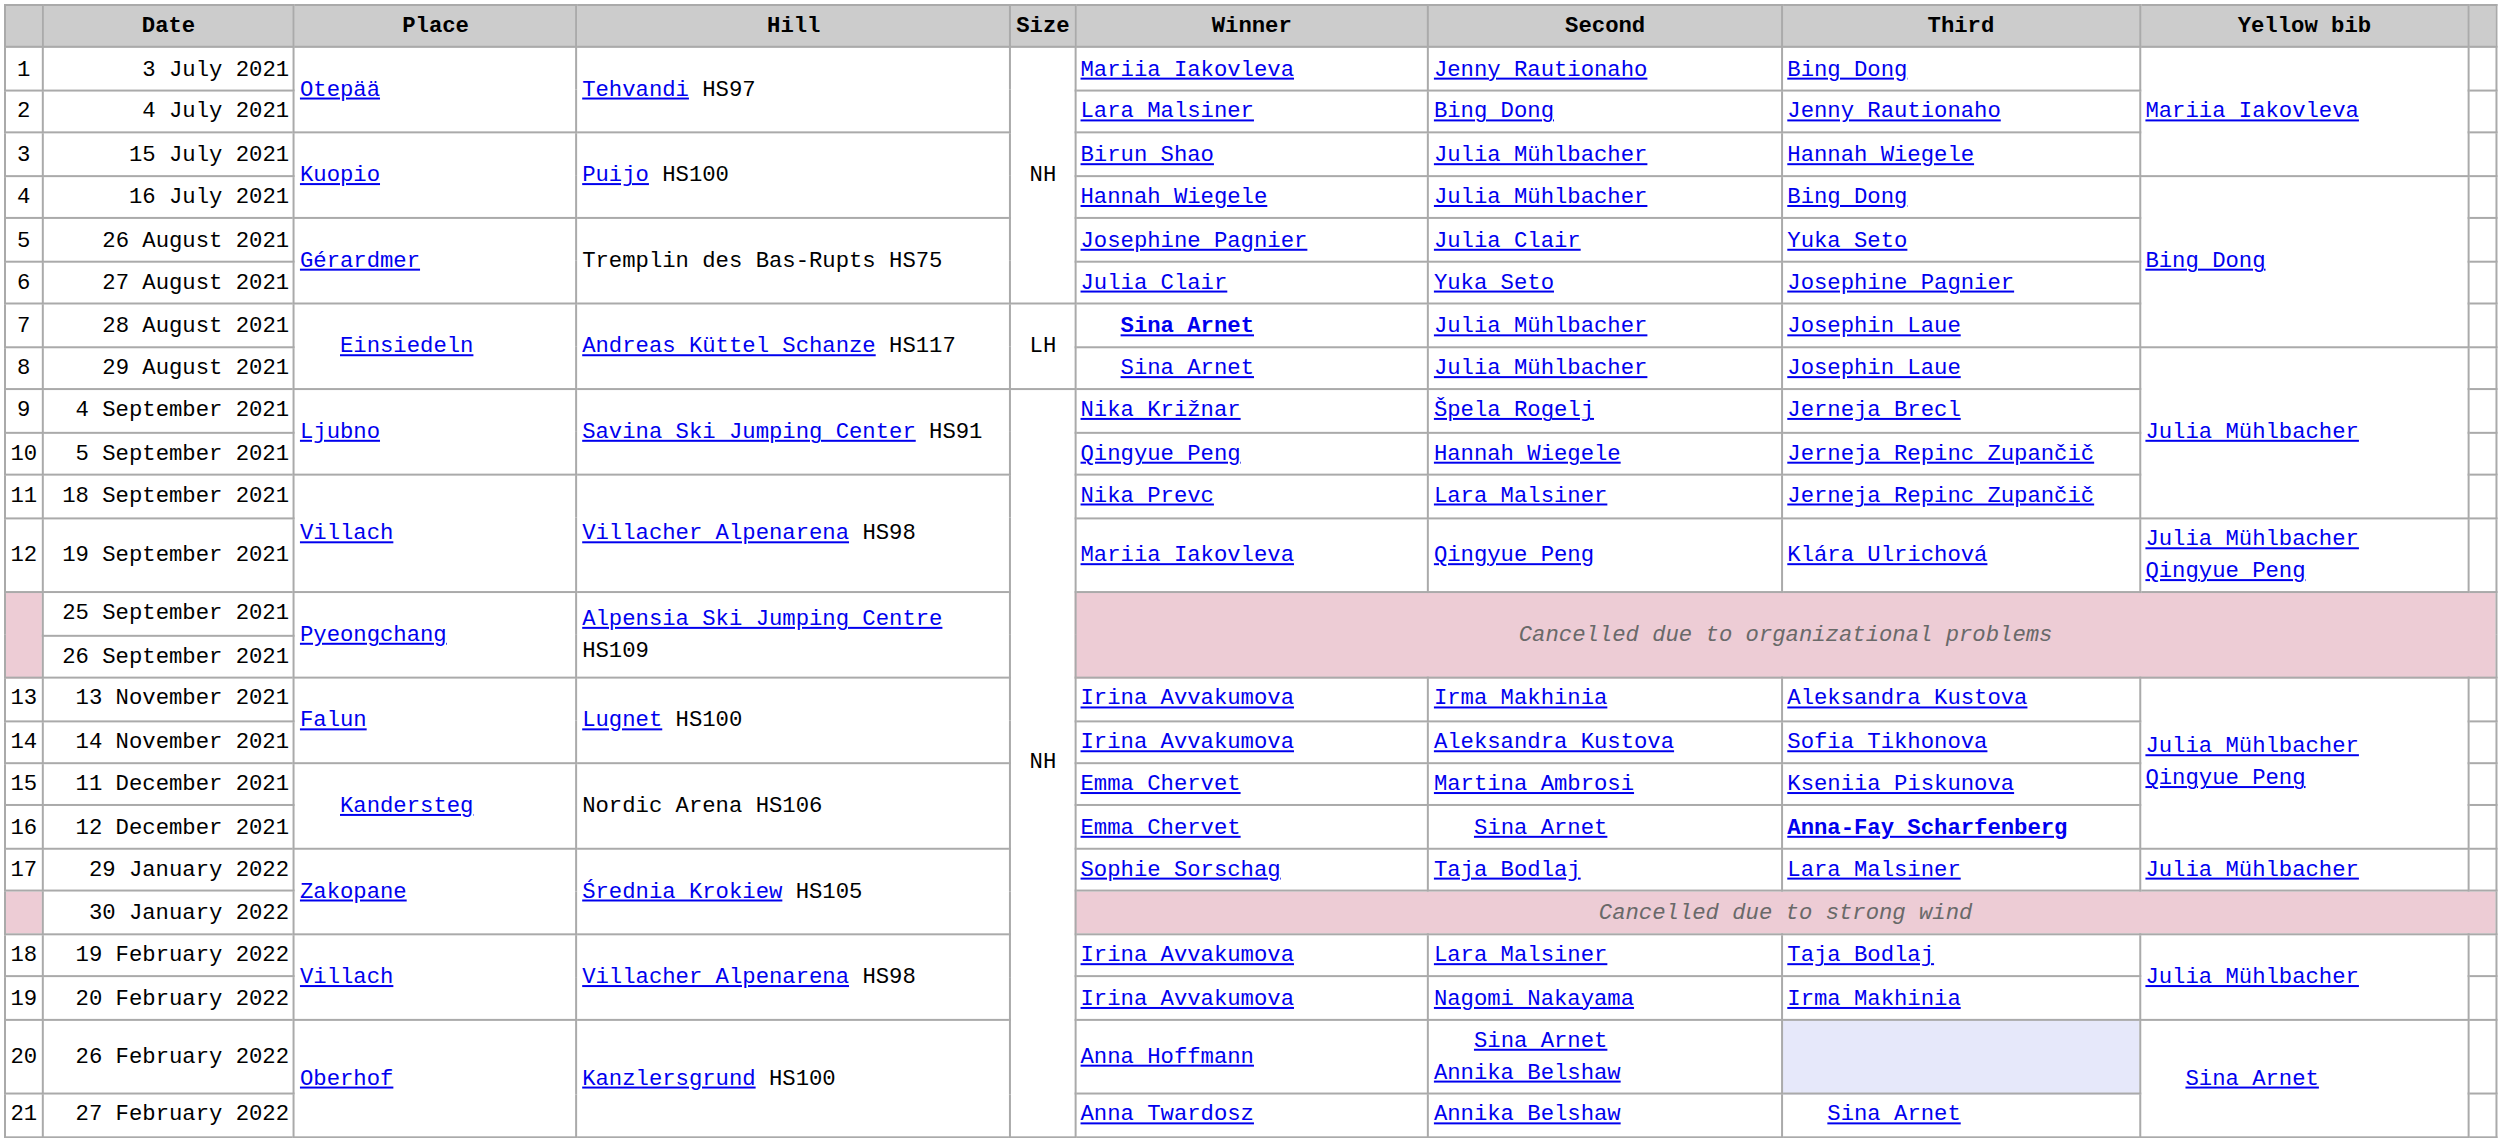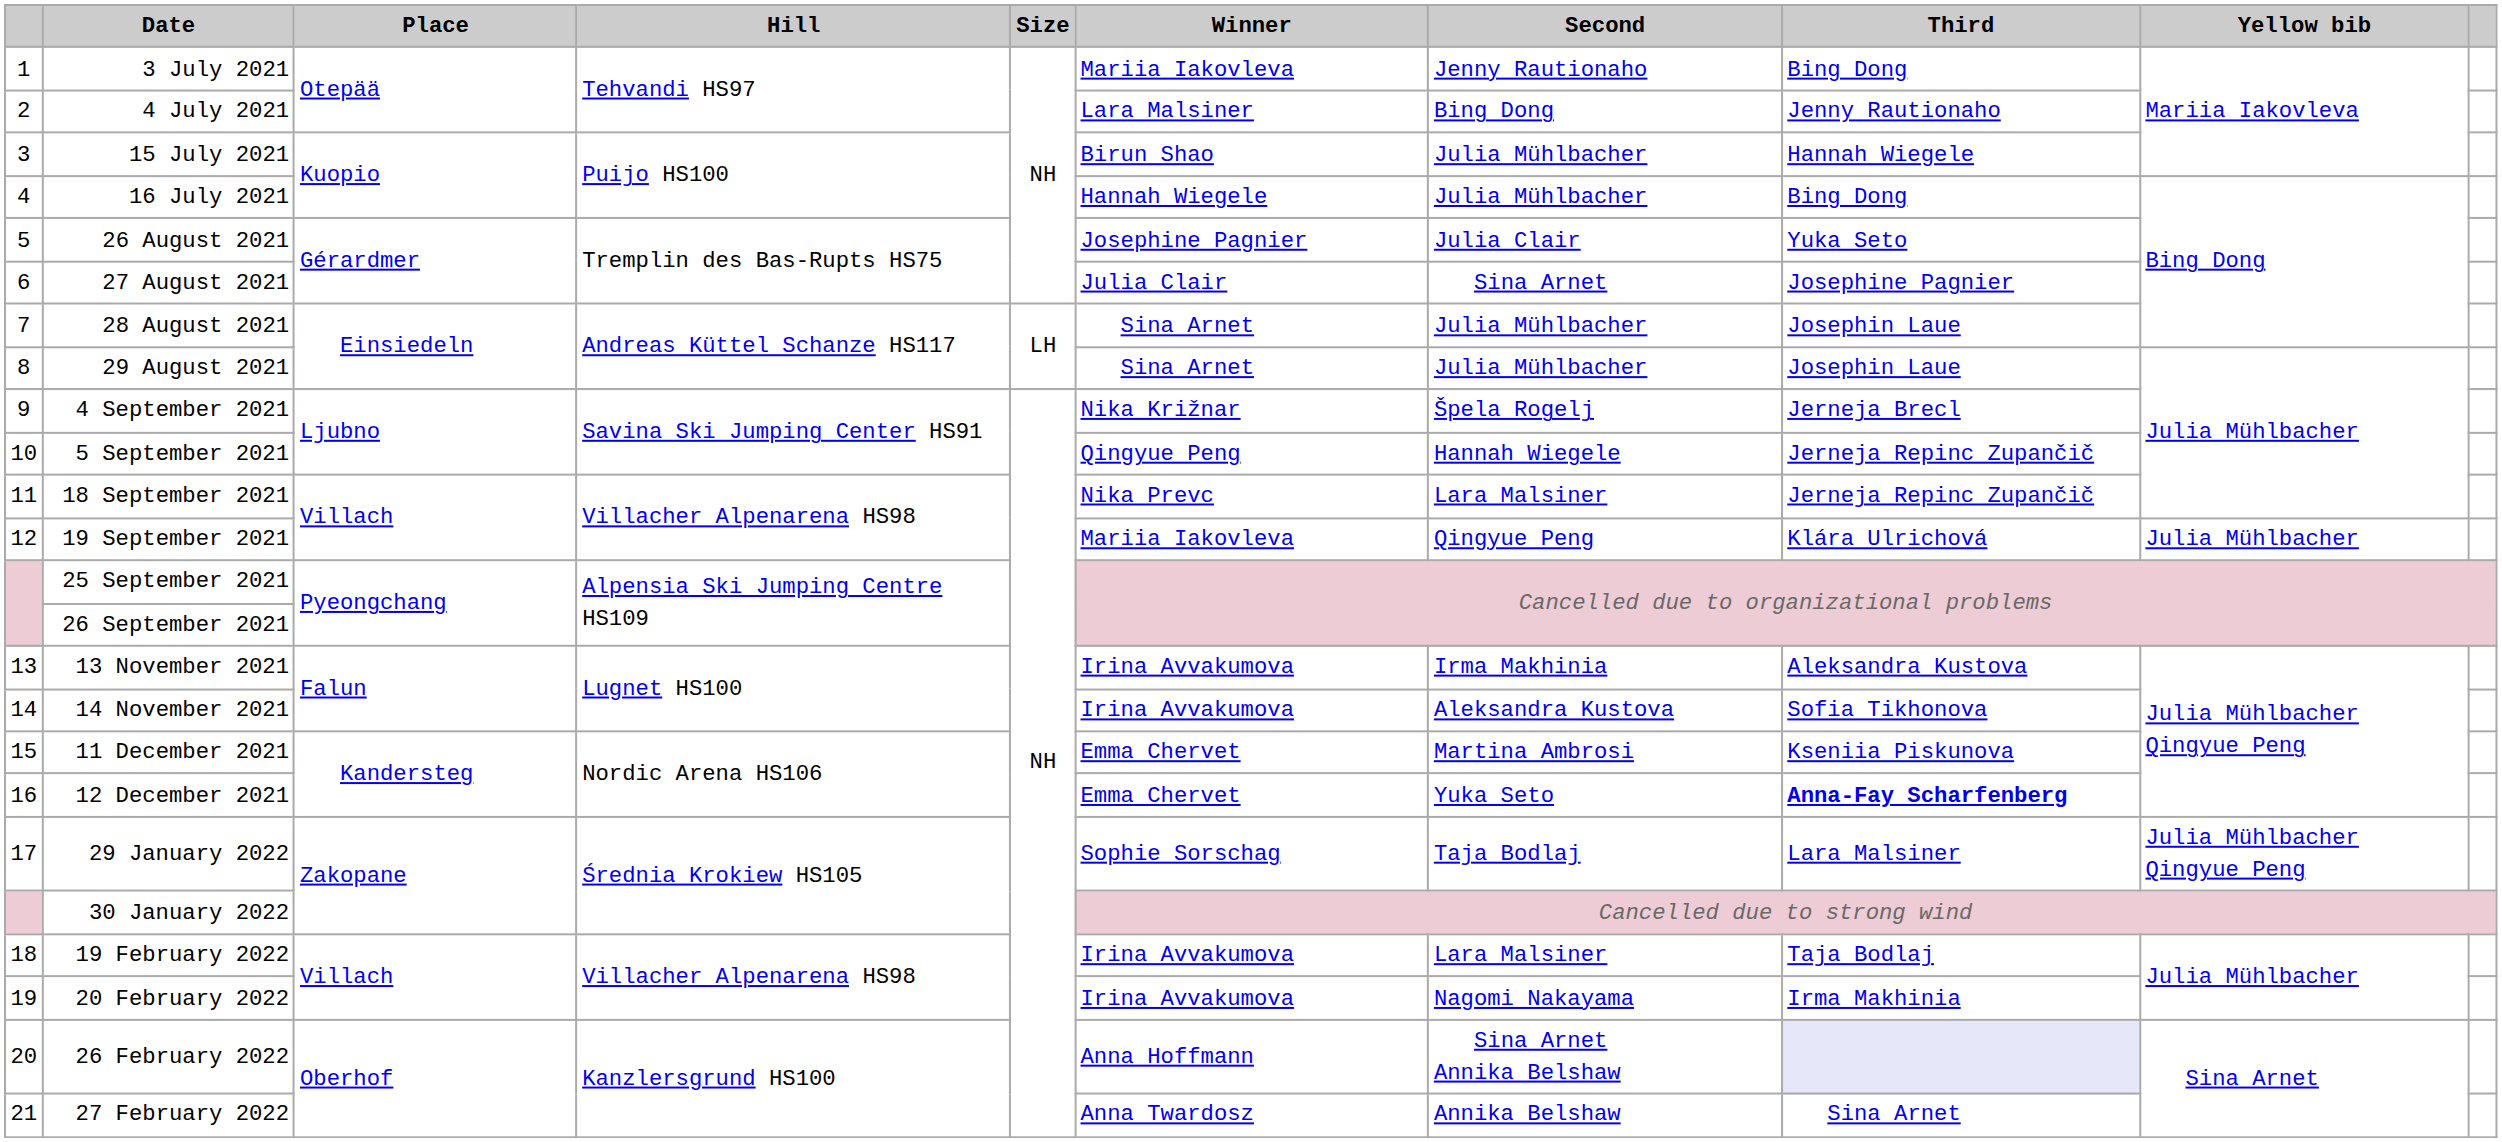 <table class="wikitable plainrowheaders" style="background:#fff; font-size:86%; line-height:16px; border:grey solid 1px; border-collapse:collapse;">
 <tr>
 <th scope="col" style="background:#ccc; width=45 px;"></th>
 <th scope="col" style="background:#ccc; width:130px;">Date</th>
 <th scope="col" style="background:#ccc; width:150px;">Place</th>
 <th scope="col" style="background:#ccc; width:240px;">Hill</th>
 <th scope="col" style="background:#ccc; width:20px;">Size</th>
 <th scope="col" style="background:#ccc; width:195px;">Winner</th>
 <th scope="col" style="background:#ccc; width:195px;">Second</th>
 <th scope="col" style="background:#ccc; width:195px;">Third</th>
 <th scope="col" style="background:#ccc; width:180px;">Yellow bib</th>
 <th scope="col" style="background:#ccc; width:10px;"></th>
 </tr>
 <tr>
 <td style="text-align:center">1</td>
 <td style="text-align:right">3 July 2021</td>
 <td rowspan=2> <a href='#'>Otepää</a></td>
 <td rowspan=2><a href='#'>Tehvandi</a> HS97</td>
 <td rowspan=6 style="text-align:center">NH</td>
 <td> <a href='#'>Mariia Iakovleva</a></td>
 <td> <a href='#'>Jenny Rautionaho</a></td>
 <td> <a href='#'>Bing Dong</a></td>
 <td rowspan=3> <a href='#'>Mariia Iakovleva</a></td>
 <td></td>
 </tr>
 <tr>
 <td style="text-align:center">2</td>
 <td style="text-align:right">4 July 2021</td>
 <td> <a href='#'>Lara Malsiner</a></td>
 <td> <a href='#'>Bing Dong</a></td>
 <td> <a href='#'>Jenny Rautionaho</a></td>
 <td></td>
 </tr>
 <tr>
 <td style="text-align:center">3</td>
 <td style="text-align:right">15 July 2021</td>
 <td rowspan=2> <a href='#'>Kuopio</a></td>
 <td rowspan=2><a href='#'>Puijo</a> HS100</td>
 <td> <a href='#'>Birun Shao</a></td>
 <td> <a href='#'>Julia Mühlbacher</a></td>
 <td> <a href='#'>Hannah Wiegele</a></td>
 <td></td>
 </tr>
 <tr>
 <td style="text-align:center">4</td>
 <td style="text-align:right">16 July 2021</td>
 <td> <a href='#'>Hannah Wiegele</a></td>
 <td> <a href='#'>Julia Mühlbacher</a></td>
 <td> <a href='#'>Bing Dong</a></td>
 <td rowspan=4> <a href='#'>Bing Dong</a></td>
 <td></td>
 </tr>
 <tr>
 <td style="text-align:center">5</td>
 <td style="text-align:right">26 August 2021</td>
 <td rowspan=2> <a href='#'>Gérardmer</a></td>
 <td rowspan=2>Tremplin des Bas-Rupts HS75</td>
 <td> <a href='#'>Josephine Pagnier</a></td>
 <td> <a href='#'>Julia Clair</a></td>
 <td> <a href='#'>Yuka Seto</a></td>
 <td></td>
 </tr>
 <tr>
 <td style="text-align:center">6</td>
 <td style="text-align:right">27 August 2021</td>
 <td> <a href='#'>Julia Clair</a></td>
-<td> <a href='#'>Yuka Seto</a></td>
+<td>   <a href='#'>Sina Arnet</a></td>
 <td> <a href='#'>Josephine Pagnier</a></td>
 <td></td>
 </tr>
 <tr>
 <td style="text-align:center">7</td>
 <td style="text-align:right">28 August 2021</td>
 <td rowspan=2>   <a href='#'>Einsiedeln</a></td>
 <td rowspan=2><a href='#'>Andreas Küttel Schanze</a> HS117</td>
 <td rowspan=2 style="text-align:center">LH</td>
-<td><strong>   <a href='#'>Sina Arnet</a></strong></td>
+<td>   <a href='#'>Sina Arnet</a></td>
 <td> <a href='#'>Julia Mühlbacher</a></td>
 <td> <a href='#'>Josephin Laue</a></td>
 <td></td>
 </tr>
 <tr>
 <td style="text-align:center">8</td>
 <td style="text-align:right">29 August 2021</td>
 <td>   <a href='#'>Sina Arnet</a></td>
 <td> <a href='#'>Julia Mühlbacher</a></td>
 <td> <a href='#'>Josephin Laue</a></td>
 <td rowspan=4> <a href='#'>Julia Mühlbacher</a></td>
 <td></td>
 </tr>
 <tr>
 <td style="text-align:center">9</td>
 <td style="text-align:right">4 September 2021</td>
 <td rowspan=2> <a href='#'>Ljubno</a></td>
 <td rowspan=2><a href='#'>Savina Ski Jumping Center</a> HS91</td>
 <td rowspan=16 style="text-align:center">NH</td>
 <td> <a href='#'>Nika Križnar</a></td>
 <td> <a href='#'>Špela Rogelj</a></td>
 <td> <a href='#'>Jerneja Brecl</a></td>
 <td></td>
 </tr>
 <tr>
 <td style="text-align:center">10</td>
 <td style="text-align:right">5 September 2021</td>
 <td> <a href='#'>Qingyue Peng</a></td>
 <td> <a href='#'>Hannah Wiegele</a></td>
 <td> <a href='#'>Jerneja Repinc Zupančič</a></td>
 <td></td>
 </tr>
 <tr>
 <td style="text-align:center">11</td>
 <td style="text-align:right">18 September 2021</td>
 <td rowspan=2> <a href='#'>Villach</a></td>
 <td rowspan=2><a href='#'>Villacher Alpenarena</a> HS98</td>
 <td> <a href='#'>Nika Prevc</a></td>
 <td> <a href='#'>Lara Malsiner</a></td>
 <td> <a href='#'>Jerneja Repinc Zupančič</a></td>
 <td></td>
 </tr>
 <tr>
 <td style="text-align:center">12</td>
 <td style="text-align:right">19 September 2021</td>
 <td> <a href='#'>Mariia Iakovleva</a></td>
 <td> <a href='#'>Qingyue Peng</a></td>
 <td> <a href='#'>Klára Ulrichová</a></td>
-<td> <a href='#'>Julia Mühlbacher</a><br> <a href='#'>Qingyue Peng</a></td>
+<td> <a href='#'>Julia Mühlbacher</a></td>
 <td></td>
 </tr>
 <tr>
 <td rowspan="2" align="center" bgcolor="EDCCD5"></td>
 <td style="text-align:right">25 September 2021</td>
 <td rowspan=2> <a href='#'>Pyeongchang</a></td>
 <td rowspan=2><a href='#'>Alpensia Ski Jumping Centre</a> HS109</td>
 <td align="center" colspan="5" rowspan="2" bgcolor="EDCCD5" style=color:#696969><em>Cancelled due to organizational problems</em></td>
 </tr>
 <tr>
 <td style="text-align:right">26 September 2021</td>
 </tr>
 <tr>
 <td style="text-align:center">13</td>
 <td style="text-align:right">13 November 2021</td>
 <td rowspan=2> <a href='#'>Falun</a></td>
 <td rowspan=2><a href='#'>Lugnet</a> HS100</td>
 <td> <a href='#'>Irina Avvakumova</a></td>
 <td> <a href='#'>Irma Makhinia</a></td>
 <td> <a href='#'>Aleksandra Kustova</a></td>
 <td rowspan=4> <a href='#'>Julia Mühlbacher</a><br> <a href='#'>Qingyue Peng</a></td>
 <td></td>
 </tr>
 <tr>
 <td style="text-align:center">14</td>
 <td style="text-align:right">14 November 2021</td>
 <td> <a href='#'>Irina Avvakumova</a></td>
 <td> <a href='#'>Aleksandra Kustova</a></td>
 <td> <a href='#'>Sofia Tikhonova</a></td>
 <td></td>
 </tr>
 <tr>
 <td style="text-align:center">15</td>
 <td style="text-align:right">11 December 2021</td>
 <td rowspan=2>   <a href='#'>Kandersteg</a></td>
 <td rowspan=2>Nordic Arena HS106</td>
 <td> <a href='#'>Emma Chervet</a></td>
 <td> <a href='#'>Martina Ambrosi</a></td>
 <td> <a href='#'>Kseniia Piskunova</a></td>
 <td></td>
 </tr>
 <tr>
 <td style="text-align:center">16</td>
 <td style="text-align:right">12 December 2021</td>
 <td> <a href='#'>Emma Chervet</a></td>
-<td>   <a href='#'>Sina Arnet</a></td>
+<td> <a href='#'>Yuka Seto</a></td>
 <td><strong> <a href='#'>Anna-Fay Scharfenberg</a></strong></td>
 <td></td>
 </tr>
 <tr>
 <td style="text-align:center">17</td>
 <td style="text-align:right">29 January 2022</td>
 <td rowspan=2> <a href='#'>Zakopane</a></td>
 <td rowspan=2><a href='#'>Średnia Krokiew</a> HS105</td>
 <td> <a href='#'>Sophie Sorschag</a></td>
 <td> <a href='#'>Taja Bodlaj</a></td>
 <td> <a href='#'>Lara Malsiner</a></td>
-<td> <a href='#'>Julia Mühlbacher</a></td>
+<td> <a href='#'>Julia Mühlbacher</a><br> <a href='#'>Qingyue Peng</a></td>
 <td></td>
 </tr>
 <tr>
 <td align="center" bgcolor="EDCCD5"></td>
 <td style="text-align:right">30 January 2022</td>
 <td align="center" colspan="5" bgcolor="EDCCD5" style=color:#696969><em>Cancelled due to strong wind</em></td>
 </tr>
 <tr>
 <td style="text-align:center">18</td>
 <td style="text-align:right">19 February 2022</td>
 <td rowspan=2> <a href='#'>Villach</a></td>
 <td rowspan=2><a href='#'>Villacher Alpenarena</a> HS98</td>
 <td> <a href='#'>Irina Avvakumova</a></td>
 <td> <a href='#'>Lara Malsiner</a></td>
 <td> <a href='#'>Taja Bodlaj</a></td>
 <td rowspan=2> <a href='#'>Julia Mühlbacher</a></td>
 <td></td>
 </tr>
 <tr>
 <td style="text-align:center">19</td>
 <td style="text-align:right">20 February 2022</td>
 <td> <a href='#'>Irina Avvakumova</a></td>
 <td> <a href='#'>Nagomi Nakayama</a></td>
 <td> <a href='#'>Irma Makhinia</a></td>
 <td></td>
 </tr>
 <tr>
 <td style="text-align:center">20</td>
 <td style="text-align:right">26 February 2022</td>
 <td rowspan=2> <a href='#'>Oberhof</a></td>
 <td rowspan=2><a href='#'>Kanzlersgrund</a> HS100</td>
 <td> <a href='#'>Anna Hoffmann</a></td>
 <td>   <a href='#'>Sina Arnet</a><br> <a href='#'>Annika Belshaw</a></td>
 <td bgcolor="E6E8FA"></td>
 <td rowspan=2>   <a href='#'>Sina Arnet</a></td>
 <td></td>
 </tr>
 <tr>
 <td style="text-align:center">21</td>
 <td style="text-align:right">27 February 2022</td>
 <td> <a href='#'>Anna Twardosz</a></td>
 <td> <a href='#'>Annika Belshaw</a></td>
 <td>   <a href='#'>Sina Arnet</a></td>
 <td></td>
 </tr>
 </table>
